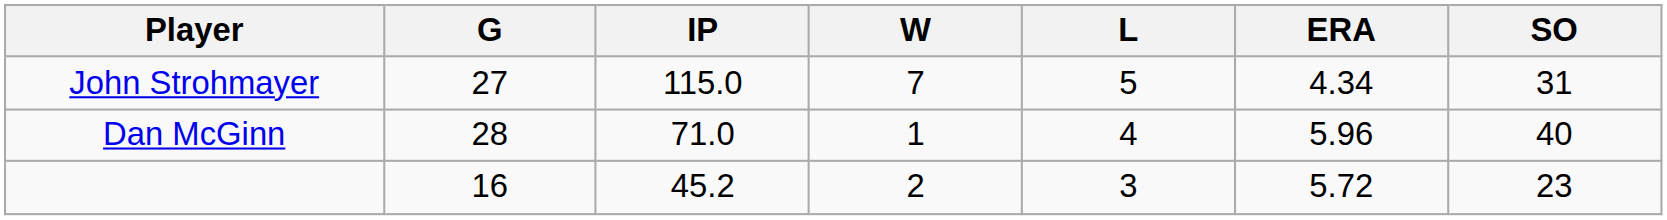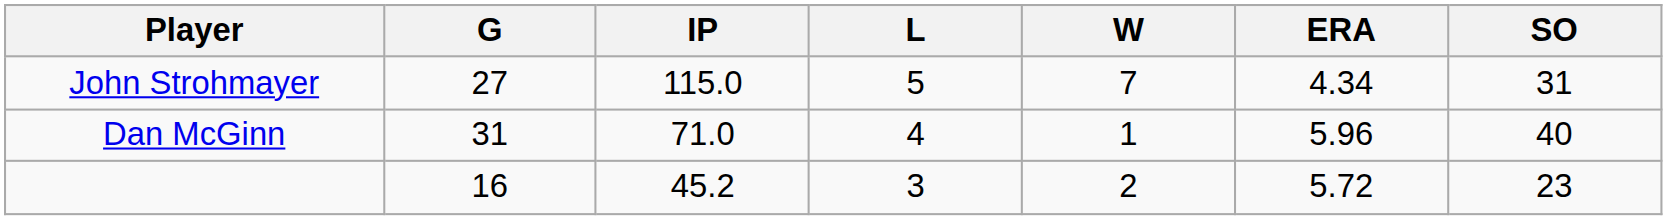 <table class="wikitable sortable">
 <tr>
 <th bgcolor="#DDDDFF" width="16%">Player</th>
 <th bgcolor="#DDDDFF" width="9%">G</th>
 <th bgcolor="#DDDDFF" width="9%">IP</th>
+<th bgcolor="#DDDDFF" width="9%">L</th>
 <th bgcolor="#DDDDFF" width="9%">W</th>
-<th bgcolor="#DDDDFF" width="9%">L</th>
 <th bgcolor="#DDDDFF" width="9%">ERA</th>
 <th bgcolor="#DDDDFF" width="9%">SO</th>
 </tr>
 <tr align="center">
 <td><a href='#'>John Strohmayer</a></td>
 <td>27</td>
 <td>115.0</td>
+<td>5</td>
 <td>7</td>
-<td>5</td>
 <td>4.34</td>
 <td>31</td>
 </tr>
 <tr align=center>
 <td><a href='#'>Dan McGinn</a></td>
-<td>28</td>
+<td>31</td>
 <td>71.0</td>
+<td>4</td>
 <td>1</td>
-<td>4</td>
 <td>5.96</td>
 <td>40</td>
 </tr>
 <tr align=center>
 <td></td>
 <td>16</td>
 <td>45.2</td>
+<td>3</td>
 <td>2</td>
-<td>3</td>
 <td>5.72</td>
 <td>23</td>
 </tr>
 </table>
